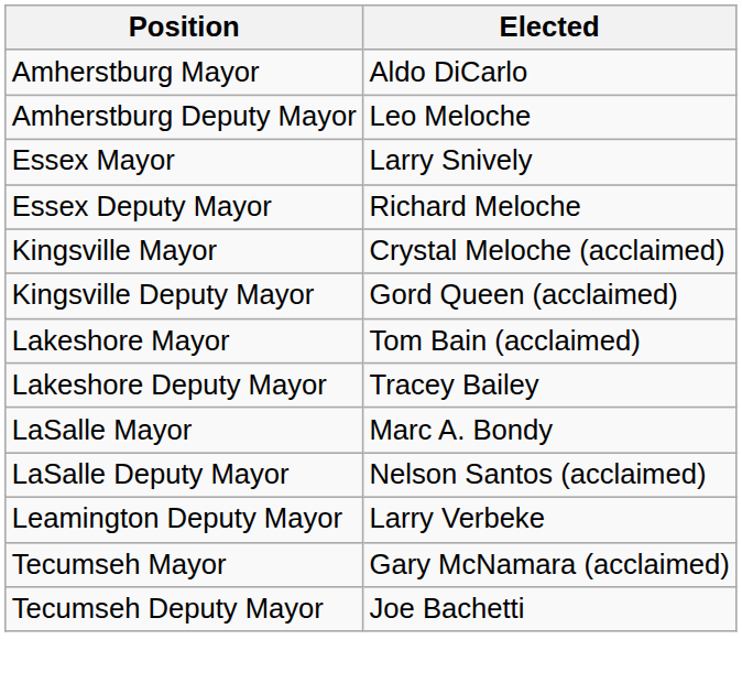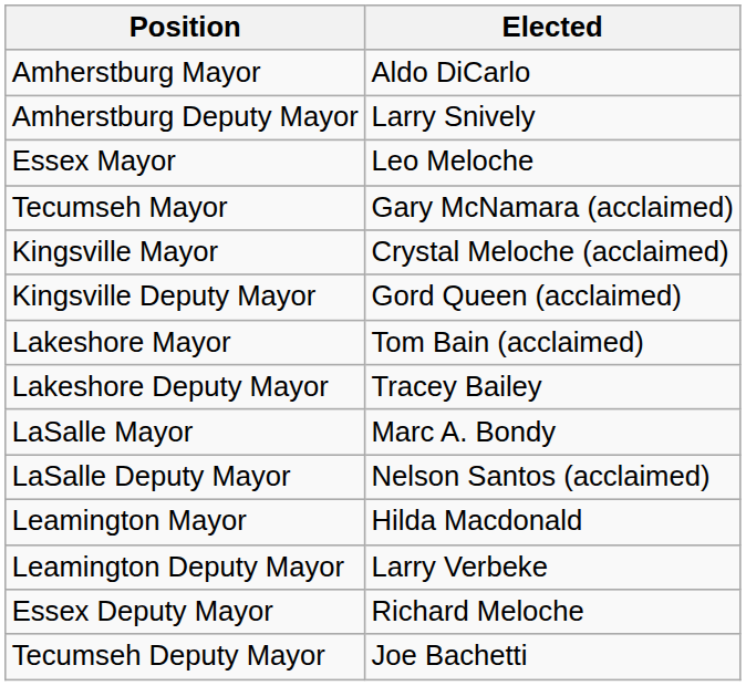 <table class="wikitable">
 <tr>
 <th>Position</th>
 <th>Elected</th>
 </tr>
 <tr>
 <td>Amherstburg Mayor</td>
 <td>Aldo DiCarlo</td>
 </tr>
 <tr>
 <td>Amherstburg Deputy Mayor</td>
+<td>Larry Snively</td>
+</tr>
+<tr>
+<td>Essex Mayor</td>
 <td>Leo Meloche</td>
 </tr>
 <tr>
-<td>Essex Mayor</td>
-<td>Larry Snively</td>
-</tr>
-<tr>
-<td>Essex Deputy Mayor</td>
-<td>Richard Meloche</td>
+<td>Tecumseh Mayor</td>
+<td>Gary McNamara (acclaimed)</td>
 </tr>
 <tr>
 <td>Kingsville Mayor</td>
 <td>Crystal Meloche (acclaimed)</td>
 </tr>
 <tr>
 <td>Kingsville Deputy Mayor</td>
 <td>Gord Queen (acclaimed)</td>
 </tr>
 <tr>
 <td>Lakeshore Mayor</td>
 <td>Tom Bain (acclaimed)</td>
 </tr>
 <tr>
 <td>Lakeshore Deputy Mayor</td>
 <td>Tracey Bailey</td>
 </tr>
 <tr>
 <td>LaSalle Mayor</td>
 <td>Marc A. Bondy</td>
 </tr>
 <tr>
 <td>LaSalle Deputy Mayor</td>
 <td>Nelson Santos (acclaimed)</td>
 </tr>
 <tr>
+<td>Leamington Mayor</td>
+<td>Hilda Macdonald</td>
+</tr>
+<tr>
 <td>Leamington Deputy Mayor</td>
 <td>Larry Verbeke</td>
 </tr>
 <tr>
-<td>Tecumseh Mayor</td>
-<td>Gary McNamara (acclaimed)</td>
+<td>Essex Deputy Mayor</td>
+<td>Richard Meloche</td>
 </tr>
 <tr>
 <td>Tecumseh Deputy Mayor</td>
 <td>Joe Bachetti</td>
 </tr>
 </table>
